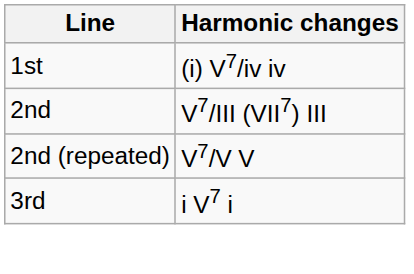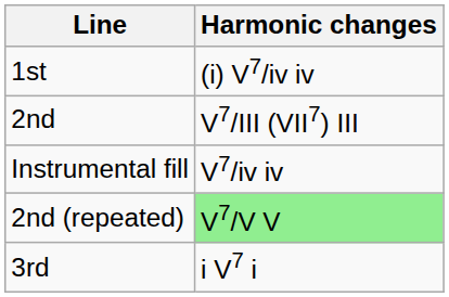 <table class="wikitable">
 <tr>
 <th>Line</th>
 <th>Harmonic changes</th>
 </tr>
 <tr>
 <td>1st</td>
 <td>(i)       V<sup>7</sup>/iv      iv</td>
 </tr>
 <tr>
 <td>2nd</td>
 <td>V<sup>7</sup>/III (VII<sup>7</sup>)     III</td>
 </tr>
 <tr>
+<td>Instrumental fill</td>
+<td>V<sup>7</sup>/iv         iv</td>
+</tr>
+<tr>
 <td>2nd (repeated)</td>
-<td>V<sup>7</sup>/V          V</td>
+<td style="background: lightgreen;">V<sup>7</sup>/V          V</td>
 </tr>
 <tr>
 <td>3rd</td>
 <td>i         V<sup>7</sup>        i</td>
 </tr>
 </table>
